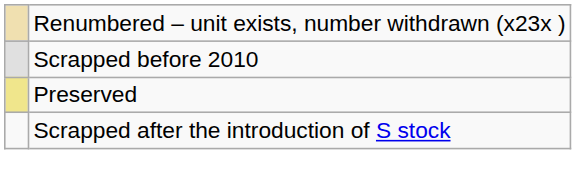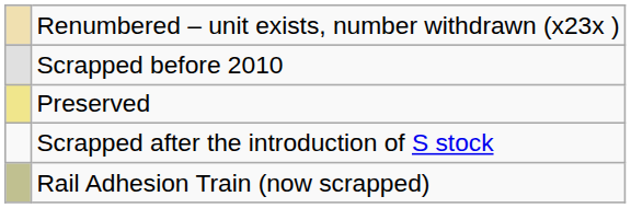 <table class="wikitable" style="font-size: 90%;">
 <tr>
 <td style="background:#f0e0b0;">  </td>
 <td>Renumbered – unit exists, number withdrawn (x23x )</td>
 </tr>
 <tr>
 <td style="background:#e0e0e0;"></td>
 <td>Scrapped before 2010</td>
 </tr>
 <tr>
 <td style="background:khaki;"></td>
 <td>Preserved</td>
 </tr>
 <tr>
 <td></td>
 <td>Scrapped after the introduction of <a href='#'>S stock</a></td>
 </tr>
+<tr>
+<td style="background:#c0c090;"></td>
+<td>Rail Adhesion Train (now scrapped)</td>
+</tr>
 </table>
